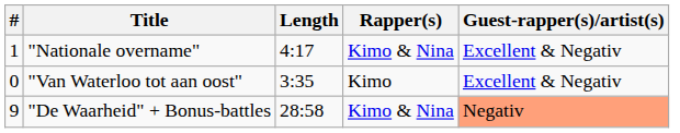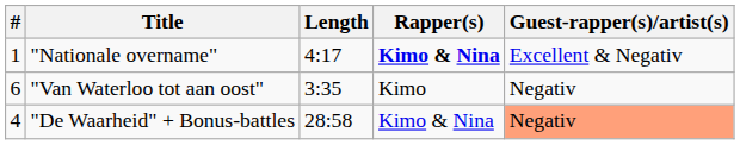 <table class="wikitable">
 <tr>
 <th>#</th>
 <th>Title</th>
 <th>Length</th>
 <th>Rapper(s)</th>
 <th>Guest-rapper(s)/artist(s)</th>
 </tr>
 <tr>
 <td>1</td>
 <td>"Nationale overname"</td>
 <td>4:17</td>
-<td><a href='#'>Kimo</a> & <a href='#'>Nina</a></td>
+<td><strong><a href='#'>Kimo</a> & <a href='#'>Nina</a></strong></td>
 <td><a href='#'>Excellent</a> & Negativ</td>
 </tr>
 <tr>
-<td>0</td>
+<td>6</td>
 <td>"Van Waterloo tot aan oost"</td>
 <td>3:35</td>
 <td>Kimo</td>
-<td><a href='#'>Excellent</a> & Negativ</td>
+<td>Negativ</td>
 </tr>
 <tr>
-<td>9</td>
+<td>4</td>
 <td>"De Waarheid" + Bonus-battles</td>
 <td>28:58</td>
 <td><a href='#'>Kimo</a> & <a href='#'>Nina</a></td>
 <td style="background: lightsalmon;">Negativ</td>
 </tr>
 </table>
